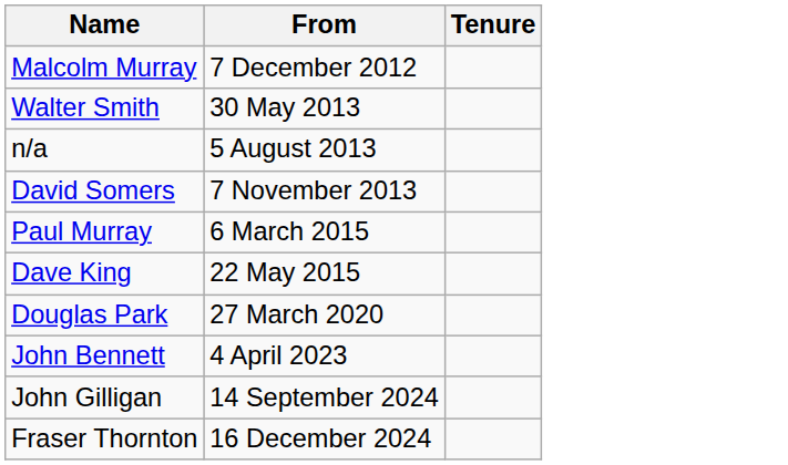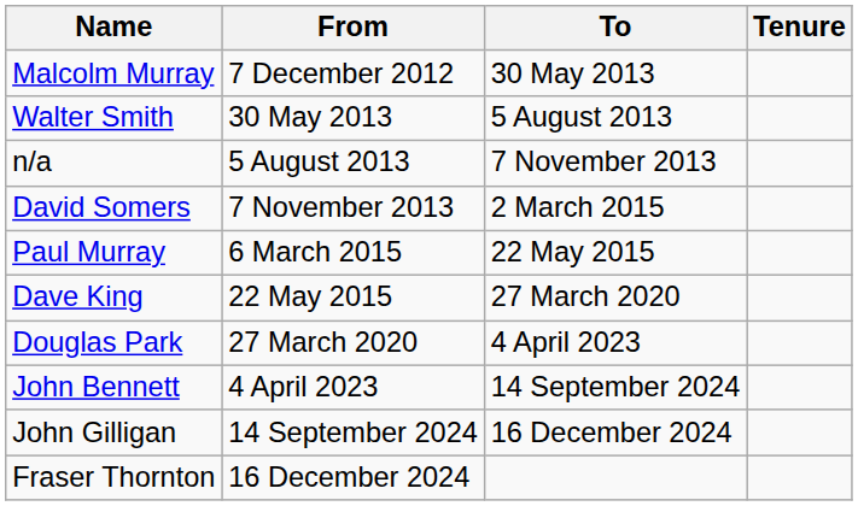 <table class="wikitable" style="text-align: left">
 <tr>
 <th>Name</th>
 <th>From</th>
+<th>To</th>
 <th>Tenure</th>
 </tr>
 <tr>
 <td> <a href='#'>Malcolm Murray</a></td>
 <td align=left>7 December 2012</td>
+<td align=left>30 May 2013</td>
 <td></td>
 </tr>
 <tr>
 <td> <a href='#'>Walter Smith</a></td>
 <td align=left>30 May 2013</td>
+<td align=left>5 August 2013</td>
 <td></td>
 </tr>
 <tr>
 <td>n/a</td>
 <td align=left>5 August 2013</td>
+<td align=left>7 November 2013</td>
 <td></td>
 </tr>
 <tr>
 <td> <a href='#'>David Somers</a></td>
 <td align=left>7 November 2013</td>
+<td align=left>2 March 2015</td>
 <td></td>
 </tr>
 <tr>
 <td> <a href='#'>Paul Murray</a></td>
 <td align=left>6 March 2015</td>
+<td align=left>22 May 2015</td>
 <td></td>
 </tr>
 <tr>
 <td> <a href='#'>Dave King</a></td>
 <td align=left>22 May 2015</td>
+<td align=left>27 March 2020</td>
 <td></td>
 </tr>
 <tr>
 <td> <a href='#'>Douglas Park</a></td>
 <td align=left>27 March 2020</td>
+<td align=left>4 April 2023</td>
 <td></td>
 </tr>
 <tr>
 <td> <a href='#'>John Bennett</a></td>
 <td align=left>4 April 2023</td>
+<td align=left>14 September 2024</td>
 <td></td>
 </tr>
 <tr>
 <td> John Gilligan</td>
 <td align=left>14 September 2024</td>
+<td align=left>16 December 2024</td>
 <td></td>
 </tr>
 <tr>
 <td> Fraser Thornton</td>
 <td align=left>16 December 2024</td>
+<td align=left></td>
 <td></td>
 </tr>
 </table>
